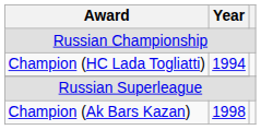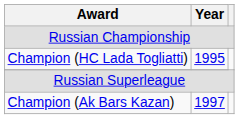 <table class="wikitable">
 <tr>
 <th>Award</th>
 <th>Year</th>
 <th></th>
 </tr>
 <tr ALIGN="center" bgcolor="#e0e0e0">
 <td colspan="3"><a href='#'>Russian Championship</a></td>
 </tr>
 <tr>
 <td><a href='#'>Champion</a> (<a href='#'>HC Lada Togliatti</a>)</td>
-<td><a href='#'>1994</a></td>
+<td><a href='#'>1995</a></td>
 </tr>
 <tr>
 </tr>
 <tr ALIGN="center" bgcolor="#e0e0e0">
 <td colspan="3"><a href='#'>Russian Superleague</a></td>
 </tr>
 <tr>
 <td><a href='#'>Champion</a> (<a href='#'>Ak Bars Kazan</a>)</td>
-<td><a href='#'>1998</a></td>
+<td><a href='#'>1997</a></td>
 </tr>
 </table>
